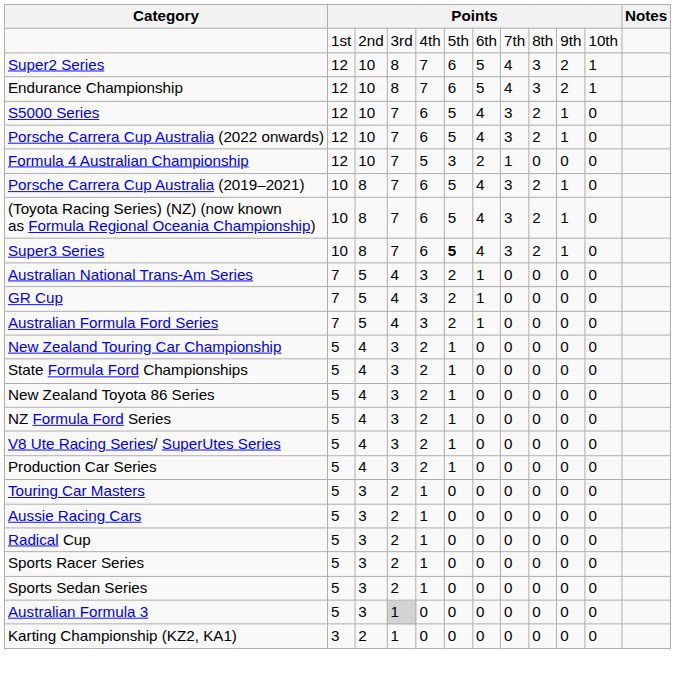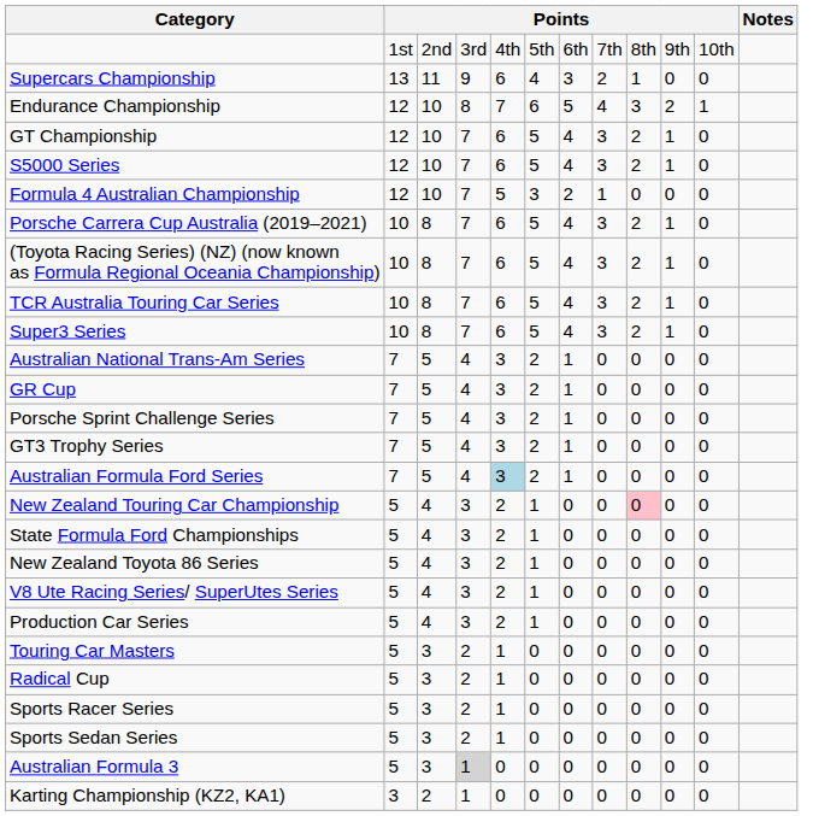 <table class="wikitable">
 <tr>
 <th>Category</th>
 <th colspan="10">Points</th>
 <th>Notes</th>
 </tr>
 <tr>
 <td></td>
 <td>1st</td>
 <td>2nd</td>
 <td>3rd</td>
 <td>4th</td>
 <td>5th</td>
 <td>6th</td>
 <td>7th</td>
 <td>8th</td>
 <td>9th</td>
 <td>10th</td>
 <td></td>
 </tr>
 <tr>
-<td><a href='#'>Super2 Series</a></td>
-<td>12</td>
-<td>10</td>
-<td>8</td>
-<td>7</td>
+<td><a href='#'>Supercars Championship</a></td>
+<td>13</td>
+<td>11</td>
+<td>9</td>
 <td>6</td>
-<td>5</td>
 <td>4</td>
 <td>3</td>
 <td>2</td>
 <td>1</td>
+<td>0</td>
+<td>0</td>
 <td></td>
 </tr>
 <tr>
 <td>Endurance Championship</td>
 <td>12</td>
 <td>10</td>
 <td>8</td>
 <td>7</td>
 <td>6</td>
 <td>5</td>
 <td>4</td>
 <td>3</td>
 <td>2</td>
 <td>1</td>
 <td></td>
 </tr>
 <tr>
-<td><a href='#'>S5000 Series</a></td>
+<td>GT Championship</td>
 <td>12</td>
 <td>10</td>
 <td>7</td>
 <td>6</td>
 <td>5</td>
 <td>4</td>
 <td>3</td>
 <td>2</td>
 <td>1</td>
 <td>0</td>
 <td></td>
 </tr>
 <tr>
-<td><a href='#'>Porsche Carrera Cup Australia</a> (2022 onwards)</td>
+<td><a href='#'>S5000 Series</a></td>
 <td>12</td>
 <td>10</td>
 <td>7</td>
 <td>6</td>
 <td>5</td>
 <td>4</td>
 <td>3</td>
 <td>2</td>
 <td>1</td>
 <td>0</td>
 <td></td>
 </tr>
 <tr>
 <td><a href='#'>Formula 4 Australian Championship</a></td>
 <td>12</td>
 <td>10</td>
 <td>7</td>
 <td>5</td>
 <td>3</td>
 <td>2</td>
 <td>1</td>
 <td>0</td>
 <td>0</td>
 <td>0</td>
 <td></td>
 </tr>
 <tr>
 <td><a href='#'>Porsche Carrera Cup Australia</a> (2019–2021)</td>
 <td>10</td>
 <td>8</td>
 <td>7</td>
 <td>6</td>
 <td>5</td>
 <td>4</td>
 <td>3</td>
 <td>2</td>
 <td>1</td>
 <td>0</td>
 <td></td>
 </tr>
 <tr>
 <td>(Toyota Racing Series) (NZ) (now known<br>as <a href='#'>Formula Regional Oceania Championship</a>)</td>
 <td>10</td>
 <td>8</td>
 <td>7</td>
 <td>6</td>
 <td>5</td>
 <td>4</td>
 <td>3</td>
 <td>2</td>
 <td>1</td>
 <td>0</td>
 <td></td>
 </tr>
 <tr>
+<td><a href='#'>TCR Australia Touring Car Series</a></td>
+<td>10</td>
+<td>8</td>
+<td>7</td>
+<td>6</td>
+<td>5</td>
+<td>4</td>
+<td>3</td>
+<td>2</td>
+<td>1</td>
+<td>0</td>
+<td></td>
+</tr>
+<tr>
 <td><a href='#'>Super3 Series</a></td>
 <td>10</td>
 <td>8</td>
 <td>7</td>
 <td>6</td>
-<td><strong>5</strong></td>
+<td>5</td>
 <td>4</td>
 <td>3</td>
 <td>2</td>
 <td>1</td>
 <td>0</td>
 <td></td>
 </tr>
 <tr>
 <td><a href='#'>Australian National Trans-Am Series</a></td>
 <td>7</td>
 <td>5</td>
 <td>4</td>
 <td>3</td>
 <td>2</td>
 <td>1</td>
 <td>0</td>
 <td>0</td>
 <td>0</td>
 <td>0</td>
 <td></td>
 </tr>
 <tr>
 <td><a href='#'>GR Cup</a></td>
 <td>7</td>
 <td>5</td>
 <td>4</td>
 <td>3</td>
 <td>2</td>
 <td>1</td>
 <td>0</td>
 <td>0</td>
 <td>0</td>
 <td>0</td>
 <td></td>
 </tr>
 <tr>
+<td>Porsche Sprint Challenge Series</td>
+<td>7</td>
+<td>5</td>
+<td>4</td>
+<td>3</td>
+<td>2</td>
+<td>1</td>
+<td>0</td>
+<td>0</td>
+<td>0</td>
+<td>0</td>
+<td></td>
+</tr>
+<tr>
+<td>GT3 Trophy Series</td>
+<td>7</td>
+<td>5</td>
+<td>4</td>
+<td>3</td>
+<td>2</td>
+<td>1</td>
+<td>0</td>
+<td>0</td>
+<td>0</td>
+<td>0</td>
+<td></td>
+</tr>
+<tr>
 <td><a href='#'>Australian Formula Ford Series</a></td>
 <td>7</td>
 <td>5</td>
 <td>4</td>
-<td>3</td>
+<td style="background: lightblue;">3</td>
 <td>2</td>
 <td>1</td>
 <td>0</td>
 <td>0</td>
 <td>0</td>
 <td>0</td>
 <td></td>
 </tr>
 <tr>
 <td><a href='#'>New Zealand Touring Car Championship</a></td>
 <td>5</td>
 <td>4</td>
 <td>3</td>
 <td>2</td>
 <td>1</td>
 <td>0</td>
 <td>0</td>
-<td>0</td>
+<td style="background: pink;">0</td>
 <td>0</td>
 <td>0</td>
 <td></td>
 </tr>
 <tr>
 <td>State <a href='#'>Formula Ford</a> Championships</td>
 <td>5</td>
 <td>4</td>
 <td>3</td>
 <td>2</td>
 <td>1</td>
 <td>0</td>
 <td>0</td>
 <td>0</td>
 <td>0</td>
 <td>0</td>
 <td></td>
 </tr>
 <tr>
 <td>New Zealand Toyota 86 Series</td>
-<td>5</td>
-<td>4</td>
-<td>3</td>
-<td>2</td>
-<td>1</td>
-<td>0</td>
-<td>0</td>
-<td>0</td>
-<td>0</td>
-<td>0</td>
-<td></td>
-</tr>
-<tr>
-<td>NZ <a href='#'>Formula Ford</a> Series</td>
 <td>5</td>
 <td>4</td>
 <td>3</td>
 <td>2</td>
 <td>1</td>
 <td>0</td>
 <td>0</td>
 <td>0</td>
 <td>0</td>
 <td>0</td>
 <td></td>
 </tr>
 <tr>
 <td><a href='#'>V8 Ute Racing Series</a>/ <a href='#'>SuperUtes Series</a></td>
 <td>5</td>
 <td>4</td>
 <td>3</td>
 <td>2</td>
 <td>1</td>
 <td>0</td>
 <td>0</td>
 <td>0</td>
 <td>0</td>
 <td>0</td>
 <td></td>
 </tr>
 <tr>
 <td>Production Car Series</td>
 <td>5</td>
 <td>4</td>
 <td>3</td>
 <td>2</td>
 <td>1</td>
 <td>0</td>
 <td>0</td>
 <td>0</td>
 <td>0</td>
 <td>0</td>
 <td></td>
 </tr>
 <tr>
 <td><a href='#'>Touring Car Masters</a></td>
-<td>5</td>
-<td>3</td>
-<td>2</td>
-<td>1</td>
-<td>0</td>
-<td>0</td>
-<td>0</td>
-<td>0</td>
-<td>0</td>
-<td>0</td>
-<td></td>
-</tr>
-<tr>
-<td><a href='#'>Aussie Racing Cars</a></td>
 <td>5</td>
 <td>3</td>
 <td>2</td>
 <td>1</td>
 <td>0</td>
 <td>0</td>
 <td>0</td>
 <td>0</td>
 <td>0</td>
 <td>0</td>
 <td></td>
 </tr>
 <tr>
 <td><a href='#'>Radical</a> Cup</td>
 <td>5</td>
 <td>3</td>
 <td>2</td>
 <td>1</td>
 <td>0</td>
 <td>0</td>
 <td>0</td>
 <td>0</td>
 <td>0</td>
 <td>0</td>
 <td></td>
 </tr>
 <tr>
 <td>Sports Racer Series</td>
 <td>5</td>
 <td>3</td>
 <td>2</td>
 <td>1</td>
 <td>0</td>
 <td>0</td>
 <td>0</td>
 <td>0</td>
 <td>0</td>
 <td>0</td>
 <td></td>
 </tr>
 <tr>
 <td>Sports Sedan Series</td>
 <td>5</td>
 <td>3</td>
 <td>2</td>
 <td>1</td>
 <td>0</td>
 <td>0</td>
 <td>0</td>
 <td>0</td>
 <td>0</td>
 <td>0</td>
 <td></td>
 </tr>
 <tr>
 <td><a href='#'>Australian Formula 3</a></td>
 <td>5</td>
 <td>3</td>
 <td style="background: lightgrey;">1</td>
 <td>0</td>
 <td>0</td>
 <td>0</td>
 <td>0</td>
 <td>0</td>
 <td>0</td>
 <td>0</td>
 <td></td>
 </tr>
 <tr>
 <td>Karting Championship (KZ2, KA1)</td>
 <td>3</td>
 <td>2</td>
 <td>1</td>
 <td>0</td>
 <td>0</td>
 <td>0</td>
 <td>0</td>
 <td>0</td>
 <td>0</td>
 <td>0</td>
 <td></td>
 </tr>
 </table>
